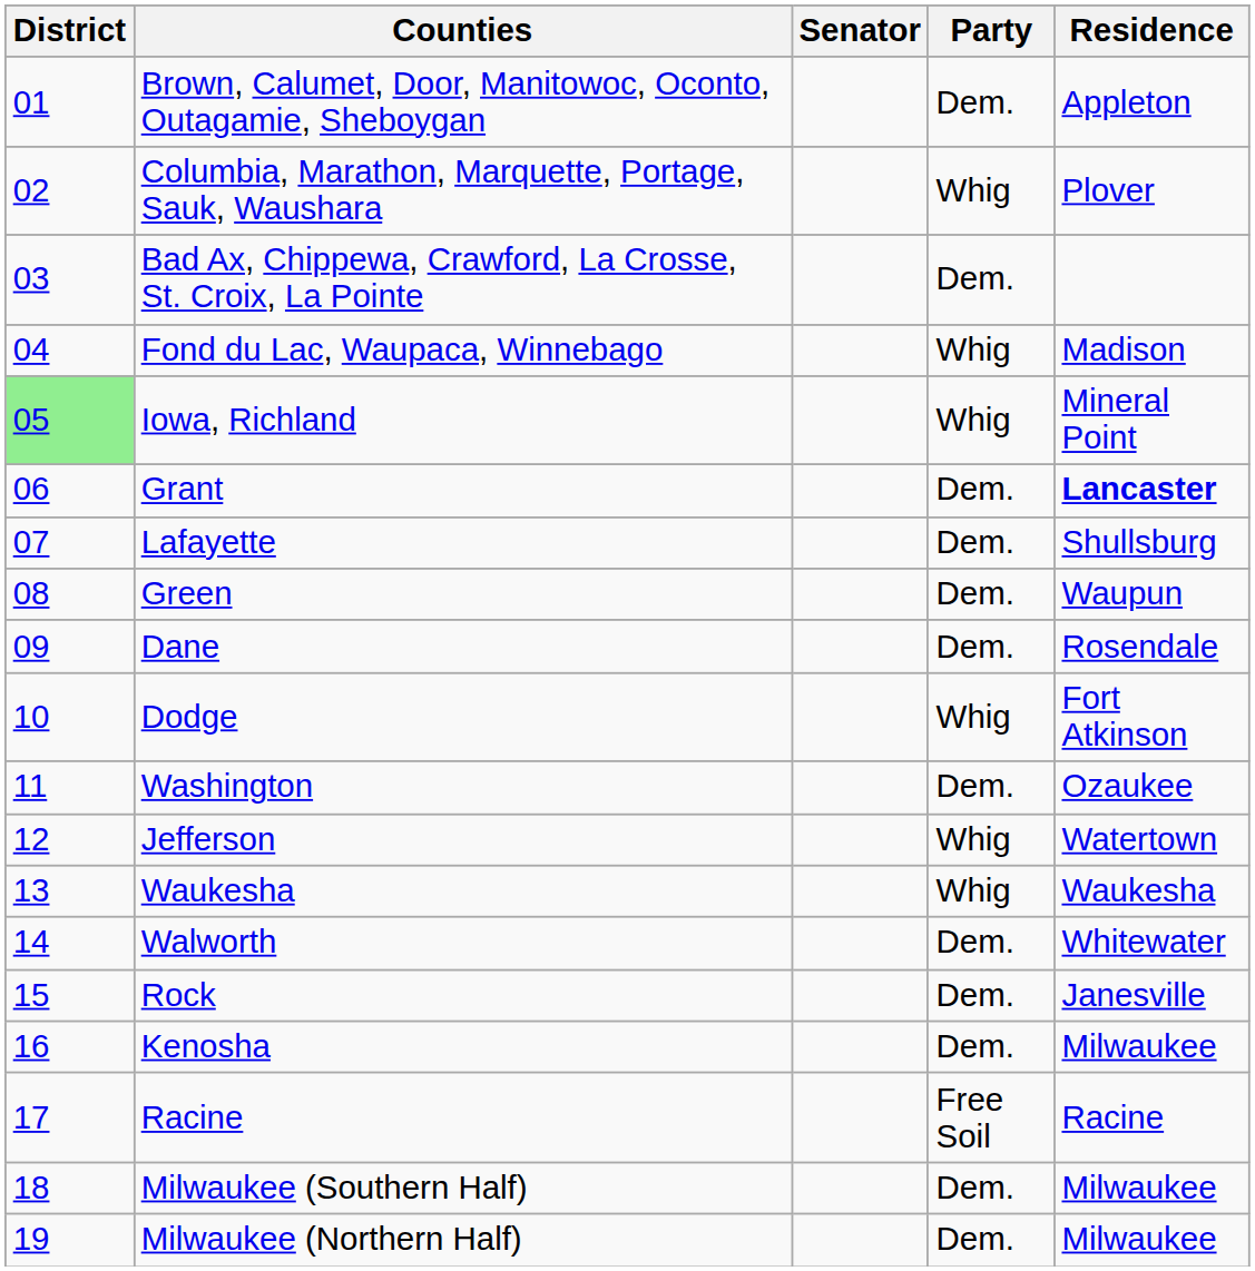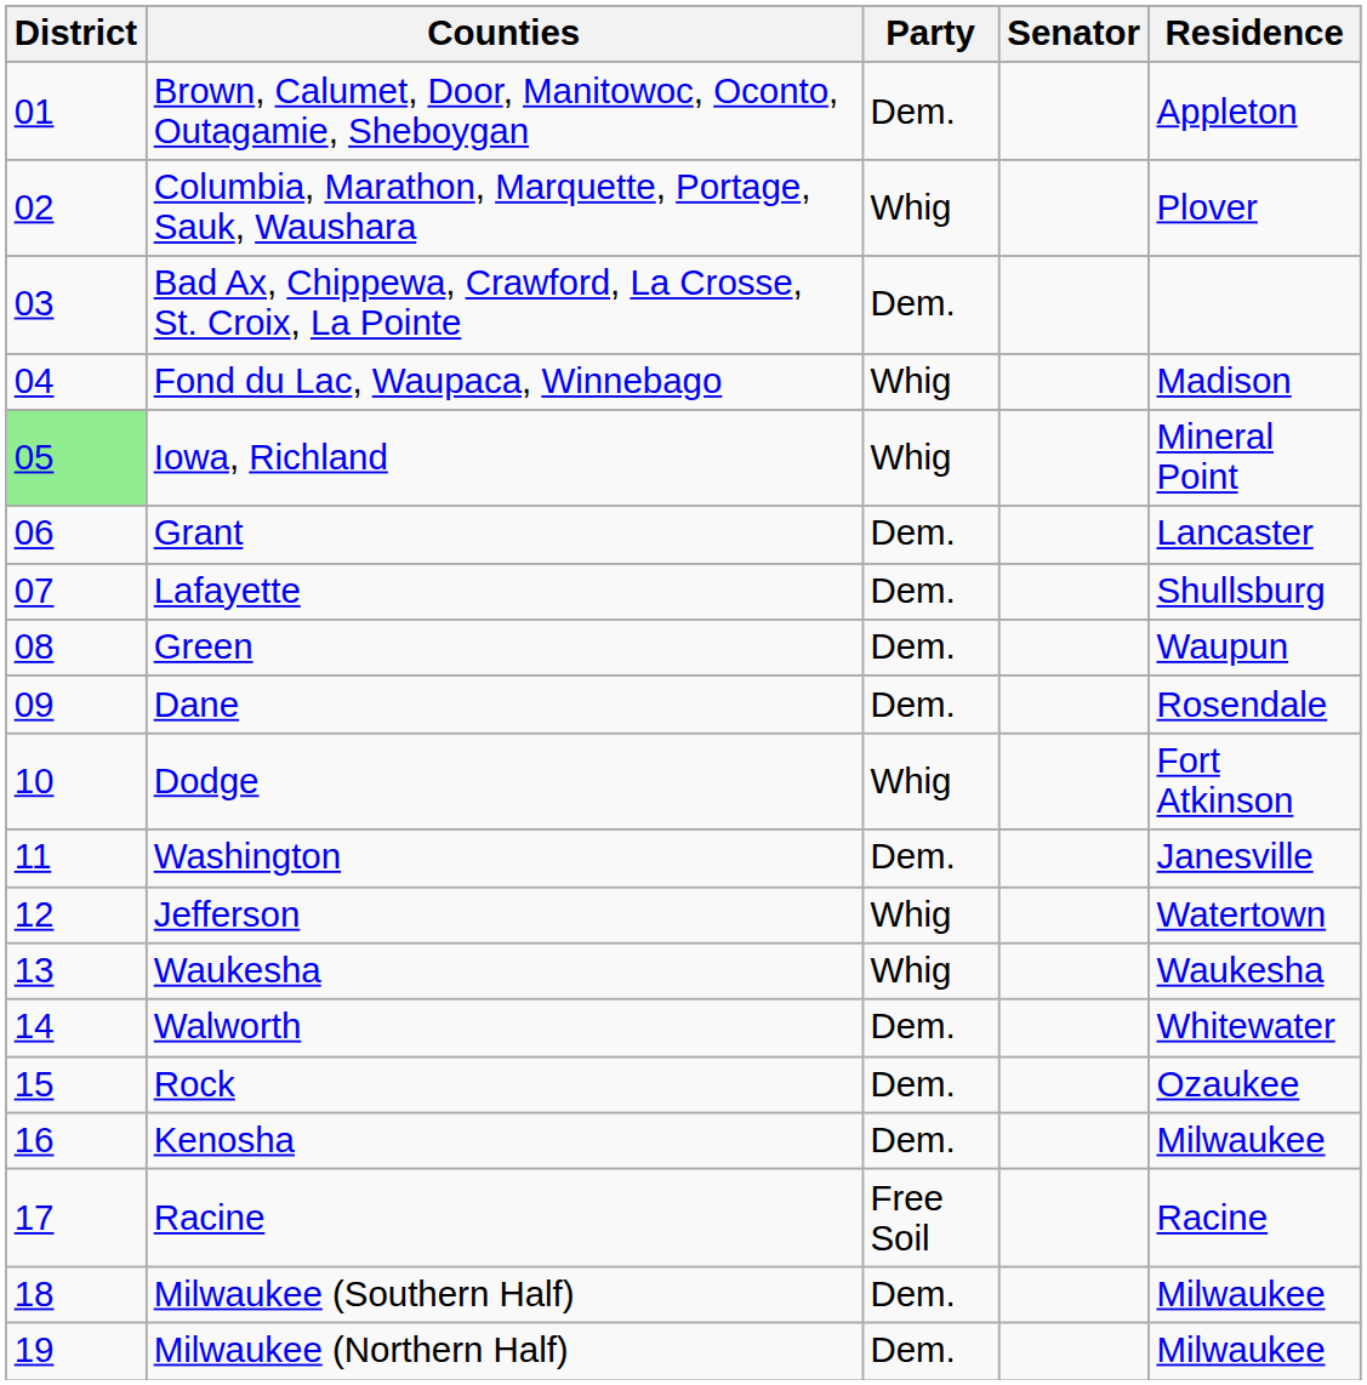 <table class="wikitable sortable">
 <tr>
 <th>District</th>
 <th>Counties</th>
+<th>Party</th>
 <th>Senator</th>
-<th>Party</th>
 <th>Residence</th>
 </tr>
 <tr>
 <td><a href='#'>01</a></td>
 <td><a href='#'>Brown</a>, <a href='#'>Calumet</a>, <a href='#'>Door</a>, <a href='#'>Manitowoc</a>, <a href='#'>Oconto</a>, <a href='#'>Outagamie</a>, <a href='#'>Sheboygan</a></td>
+<td>Dem.</td>
 <td></td>
-<td>Dem.</td>
 <td><a href='#'>Appleton</a></td>
 </tr>
 <tr>
 <td><a href='#'>02</a></td>
 <td><a href='#'>Columbia</a>, <a href='#'>Marathon</a>, <a href='#'>Marquette</a>, <a href='#'>Portage</a>, <a href='#'>Sauk</a>, <a href='#'>Waushara</a></td>
+<td>Whig</td>
 <td></td>
-<td>Whig</td>
 <td><a href='#'>Plover</a></td>
 </tr>
 <tr>
 <td><a href='#'>03</a></td>
 <td><a href='#'>Bad Ax</a>, <a href='#'>Chippewa</a>, <a href='#'>Crawford</a>, <a href='#'>La Crosse</a>, <a href='#'>St. Croix</a>, <a href='#'>La Pointe</a></td>
+<td>Dem.</td>
 <td></td>
-<td>Dem.</td>
 <td></td>
 </tr>
 <tr>
 <td><a href='#'>04</a></td>
 <td><a href='#'>Fond du Lac</a>, <a href='#'>Waupaca</a>, <a href='#'>Winnebago</a></td>
+<td>Whig</td>
 <td></td>
-<td>Whig</td>
 <td><a href='#'>Madison</a></td>
 </tr>
 <tr>
 <td style="background: lightgreen;"><a href='#'>05</a></td>
 <td><a href='#'>Iowa</a>, <a href='#'>Richland</a></td>
+<td>Whig</td>
 <td></td>
-<td>Whig</td>
 <td><a href='#'>Mineral Point</a></td>
 </tr>
 <tr>
 <td><a href='#'>06</a></td>
 <td><a href='#'>Grant</a></td>
+<td>Dem.</td>
 <td></td>
-<td>Dem.</td>
-<td><strong><a href='#'>Lancaster</a></strong></td>
+<td><a href='#'>Lancaster</a></td>
 </tr>
 <tr>
 <td><a href='#'>07</a></td>
 <td><a href='#'>Lafayette</a></td>
+<td>Dem.</td>
 <td></td>
-<td>Dem.</td>
 <td><a href='#'>Shullsburg</a></td>
 </tr>
 <tr>
 <td><a href='#'>08</a></td>
 <td><a href='#'>Green</a></td>
+<td>Dem.</td>
 <td></td>
-<td>Dem.</td>
 <td><a href='#'>Waupun</a></td>
 </tr>
 <tr>
 <td><a href='#'>09</a></td>
 <td><a href='#'>Dane</a></td>
+<td>Dem.</td>
 <td></td>
-<td>Dem.</td>
 <td><a href='#'>Rosendale</a></td>
 </tr>
 <tr>
 <td><a href='#'>10</a></td>
 <td><a href='#'>Dodge</a></td>
+<td>Whig</td>
 <td></td>
-<td>Whig</td>
 <td><a href='#'>Fort Atkinson</a></td>
 </tr>
 <tr>
 <td><a href='#'>11</a></td>
 <td><a href='#'>Washington</a></td>
+<td>Dem.</td>
 <td></td>
-<td>Dem.</td>
-<td><a href='#'>Ozaukee</a></td>
+<td><a href='#'>Janesville</a></td>
 </tr>
 <tr>
 <td><a href='#'>12</a></td>
 <td><a href='#'>Jefferson</a></td>
+<td>Whig</td>
 <td></td>
-<td>Whig</td>
 <td><a href='#'>Watertown</a></td>
 </tr>
 <tr>
 <td><a href='#'>13</a></td>
 <td><a href='#'>Waukesha</a></td>
+<td>Whig</td>
 <td></td>
-<td>Whig</td>
 <td><a href='#'>Waukesha</a></td>
 </tr>
 <tr>
 <td><a href='#'>14</a></td>
 <td><a href='#'>Walworth</a></td>
+<td>Dem.</td>
 <td></td>
-<td>Dem.</td>
 <td><a href='#'>Whitewater</a></td>
 </tr>
 <tr>
 <td><a href='#'>15</a></td>
 <td><a href='#'>Rock</a></td>
+<td>Dem.</td>
 <td></td>
-<td>Dem.</td>
-<td><a href='#'>Janesville</a></td>
+<td><a href='#'>Ozaukee</a></td>
 </tr>
 <tr>
 <td><a href='#'>16</a></td>
 <td><a href='#'>Kenosha</a></td>
+<td>Dem.</td>
 <td></td>
-<td>Dem.</td>
 <td><a href='#'>Milwaukee</a></td>
 </tr>
 <tr>
 <td><a href='#'>17</a></td>
 <td><a href='#'>Racine</a></td>
+<td>Free Soil</td>
 <td></td>
-<td>Free Soil</td>
 <td><a href='#'>Racine</a></td>
 </tr>
 <tr>
 <td><a href='#'>18</a></td>
 <td><a href='#'>Milwaukee</a> (Southern Half)</td>
+<td>Dem.</td>
 <td></td>
-<td>Dem.</td>
 <td><a href='#'>Milwaukee</a></td>
 </tr>
 <tr>
 <td><a href='#'>19</a></td>
 <td><a href='#'>Milwaukee</a> (Northern Half)</td>
+<td>Dem.</td>
 <td></td>
-<td>Dem.</td>
 <td><a href='#'>Milwaukee</a></td>
 </tr>
 </table>
